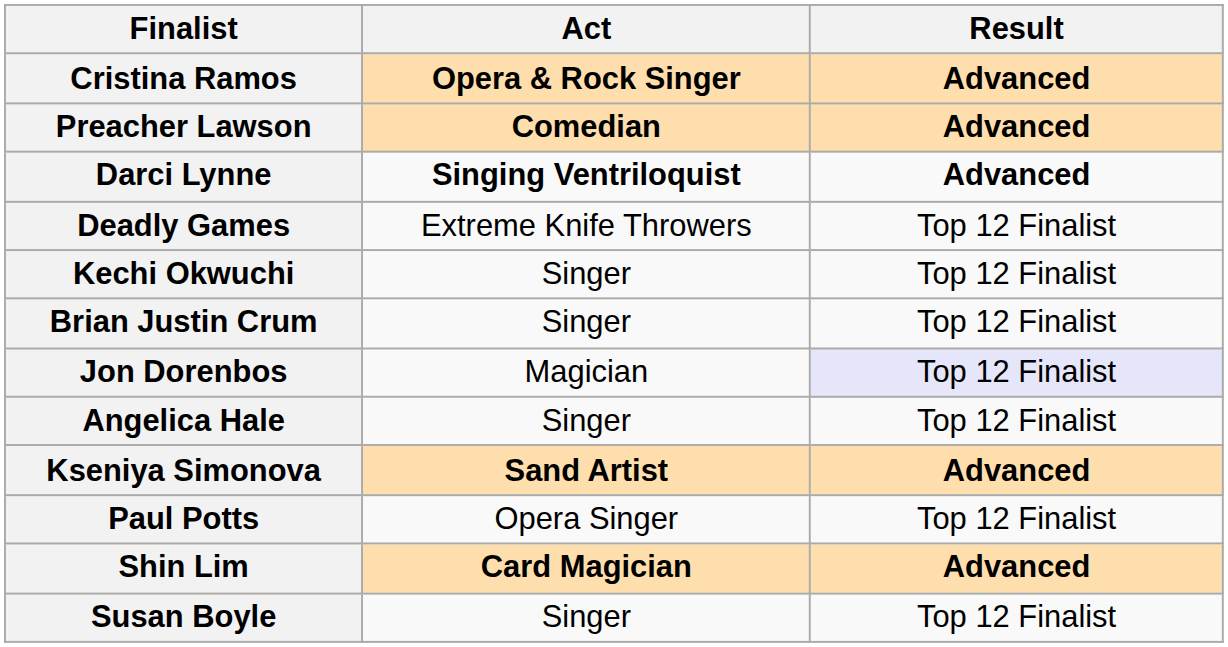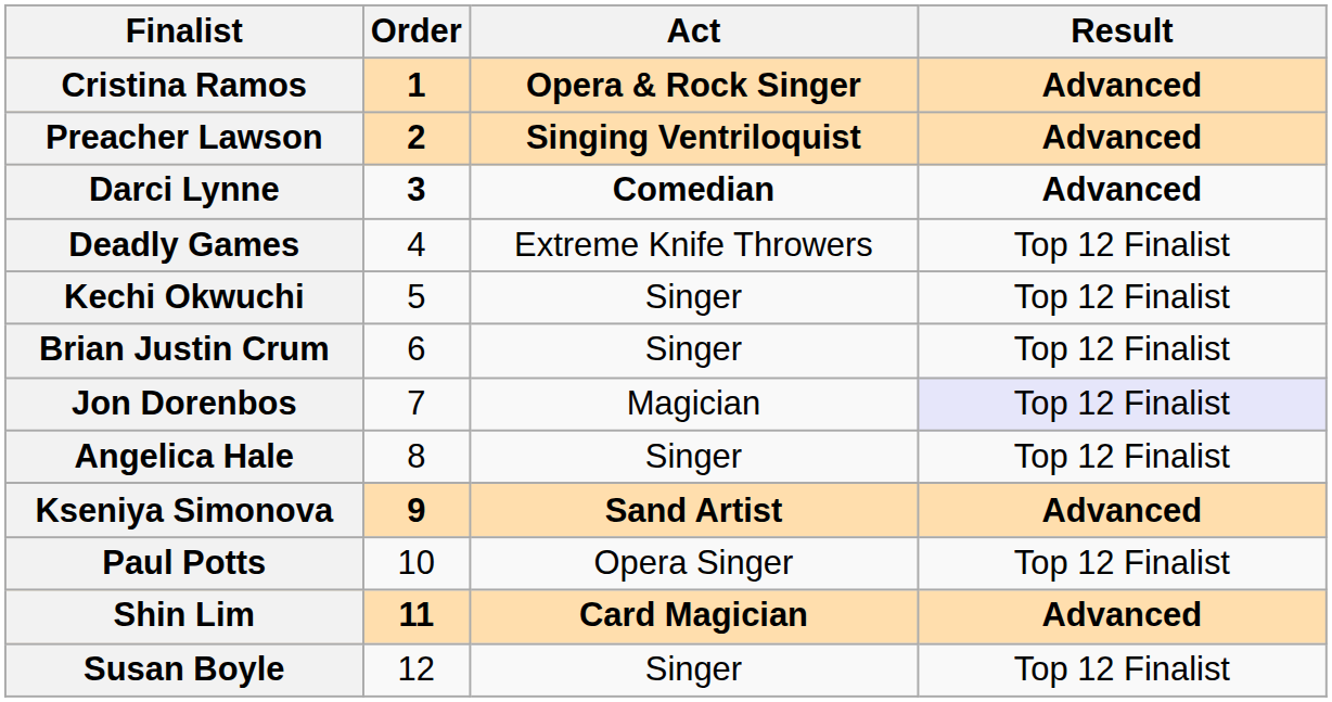 <table class="wikitable plainrowheaders sortable" style="text-align:center" width="50%;">
 <tr>
 <th scope="col" class="unsortable" style="width:19em;">Finalist</th>
+<th scope="col" style="width:1em;">Order</th>
 <th scope="col" class="unsortable" style="width:24em;">Act</th>
 <th scope="col" style="width:23em;">Result</th>
 </tr>
 <tr style="background:NavajoWhite;">
 <th scope="row"><strong>Cristina Ramos</strong></th>
+<td><strong>1</strong></td>
 <td><strong>Opera & Rock Singer</strong></td>
 <td><strong>Advanced</strong></td>
 </tr>
 <tr style="background:NavajoWhite;">
 <th scope="row"><strong>Preacher Lawson</strong></th>
-<td><strong>Comedian</strong></td>
+<td><strong>2</strong></td>
+<td><strong>Singing Ventriloquist</strong></td>
 <td><strong>Advanced</strong></td>
 </tr>
 <tr -style="background:NavajoWhite;">
 <th scope="row"><strong>Darci Lynne</strong></th>
-<td><strong>Singing Ventriloquist</strong></td>
+<td><strong>3</strong></td>
+<td><strong>Comedian</strong></td>
 <td><strong>Advanced</strong></td>
 </tr>
 <tr>
 <th scope="row">Deadly Games</th>
+<td>4</td>
 <td>Extreme Knife Throwers</td>
 <td>Top 12 Finalist</td>
 </tr>
 <tr>
 <th scope="row">Kechi Okwuchi</th>
+<td>5</td>
 <td>Singer</td>
 <td>Top 12 Finalist</td>
 </tr>
 <tr>
 <th scope="row">Brian Justin Crum</th>
+<td>6</td>
 <td>Singer</td>
 <td>Top 12 Finalist</td>
 </tr>
 <tr>
 <th scope="row">Jon Dorenbos</th>
+<td>7</td>
 <td>Magician</td>
 <td style="background: lavender;">Top 12 Finalist</td>
 </tr>
 <tr>
 <th scope="row">Angelica Hale</th>
+<td>8</td>
 <td>Singer</td>
 <td>Top 12 Finalist</td>
 </tr>
 <tr style="background:NavajoWhite;">
 <th scope="row"><strong>Kseniya Simonova</strong></th>
+<td><strong>9</strong></td>
 <td><strong>Sand Artist</strong></td>
 <td><strong>Advanced</strong></td>
 </tr>
 <tr>
 <th scope="row">Paul Potts</th>
+<td>10</td>
 <td>Opera Singer</td>
 <td>Top 12 Finalist</td>
 </tr>
 <tr style="background:NavajoWhite;">
 <th scope="row"><strong>Shin Lim</strong></th>
+<td><strong>11</strong></td>
 <td><strong>Card Magician</strong></td>
 <td><strong>Advanced</strong></td>
 </tr>
 <tr>
 <th scope="row">Susan Boyle</th>
+<td>12</td>
 <td>Singer</td>
 <td>Top 12 Finalist</td>
 </tr>
 </table>
